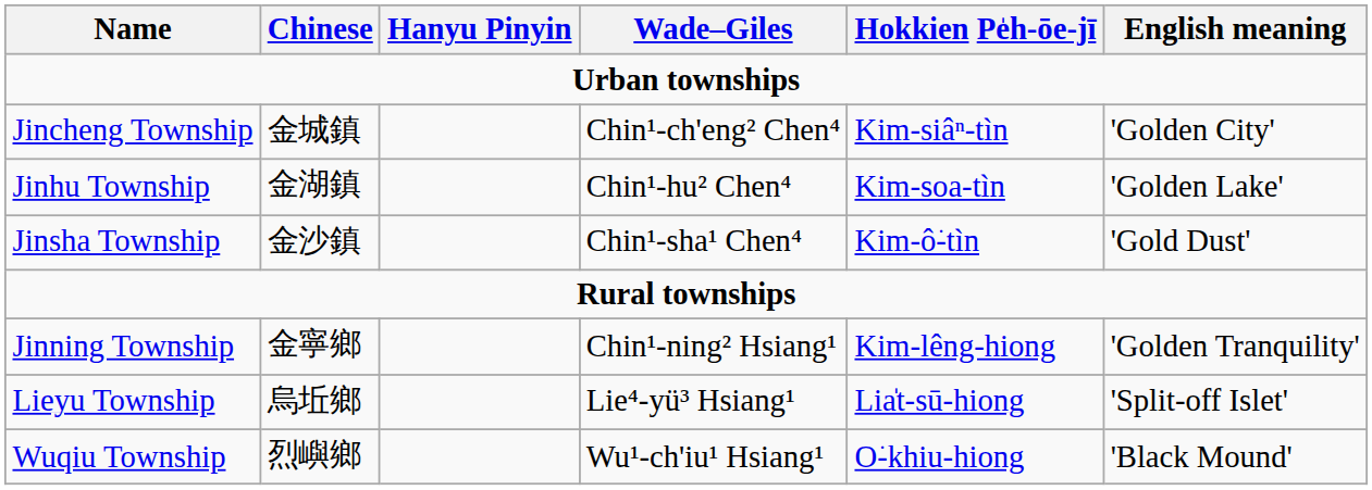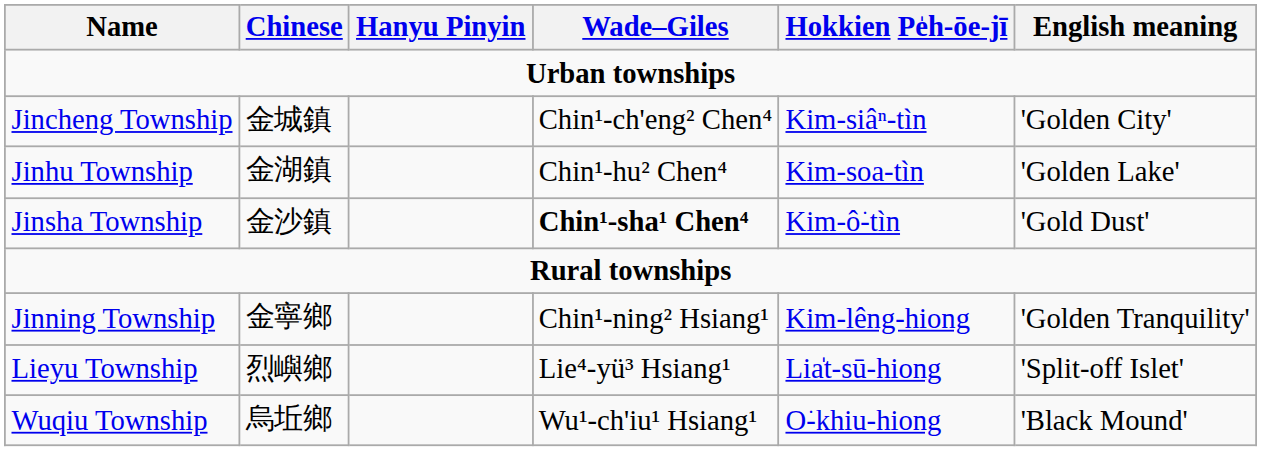 <table class="wikitable sortable">
 <tr>
 <th>Name</th>
 <th><a href='#'>Chinese</a></th>
 <th><a href='#'>Hanyu Pinyin</a></th>
 <th><a href='#'>Wade–Giles</a></th>
 <th><a href='#'>Hokkien</a> <a href='#'>Pe̍h-ōe-jī</a></th>
 <th>English meaning</th>
 </tr>
 <tr>
 <td style="text-align:center;" colspan="6"><strong>Urban townships</strong></td>
 </tr>
 <tr>
 <td><a href='#'>Jincheng Township</a></td>
 <td>金城鎮</td>
 <td></td>
 <td>Chin¹-ch'eng² Chen⁴</td>
 <td><a href='#'>Kim-siâⁿ-tìn</a></td>
 <td>'Golden City'</td>
 </tr>
 <tr>
 <td><a href='#'>Jinhu Township</a></td>
 <td>金湖鎮</td>
 <td></td>
 <td>Chin¹-hu² Chen⁴</td>
 <td><a href='#'>Kim-soa-tìn</a></td>
 <td>'Golden Lake'</td>
 </tr>
 <tr>
 <td><a href='#'>Jinsha Township</a></td>
 <td>金沙鎮</td>
 <td></td>
-<td>Chin¹-sha¹ Chen⁴</td>
+<td><strong>Chin¹-sha¹ Chen⁴</strong></td>
 <td><a href='#'>Kim-ô͘-tìn</a></td>
 <td>'Gold Dust'</td>
 </tr>
 <tr>
 <td style="text-align:center;" colspan="6"><strong>Rural townships</strong></td>
 </tr>
 <tr>
 <td><a href='#'>Jinning Township</a></td>
 <td>金寧鄉</td>
 <td></td>
 <td>Chin¹-ning² Hsiang¹</td>
 <td><a href='#'>Kim-lêng-hiong</a></td>
 <td>'Golden Tranquility'</td>
 </tr>
 <tr>
 <td><a href='#'>Lieyu Township</a></td>
-<td>烏坵鄉</td>
+<td>烈嶼鄉</td>
 <td></td>
 <td>Lie⁴-yü³ Hsiang¹</td>
 <td><a href='#'>Lia̍t-sū-hiong</a></td>
 <td>'Split-off Islet'</td>
 </tr>
 <tr>
 <td><a href='#'>Wuqiu Township</a></td>
-<td>烈嶼鄉</td>
+<td>烏坵鄉</td>
 <td></td>
 <td>Wu¹-ch'iu¹ Hsiang¹</td>
 <td><a href='#'>O͘-khiu-hiong</a></td>
 <td>'Black Mound'</td>
 </tr>
 </table>
